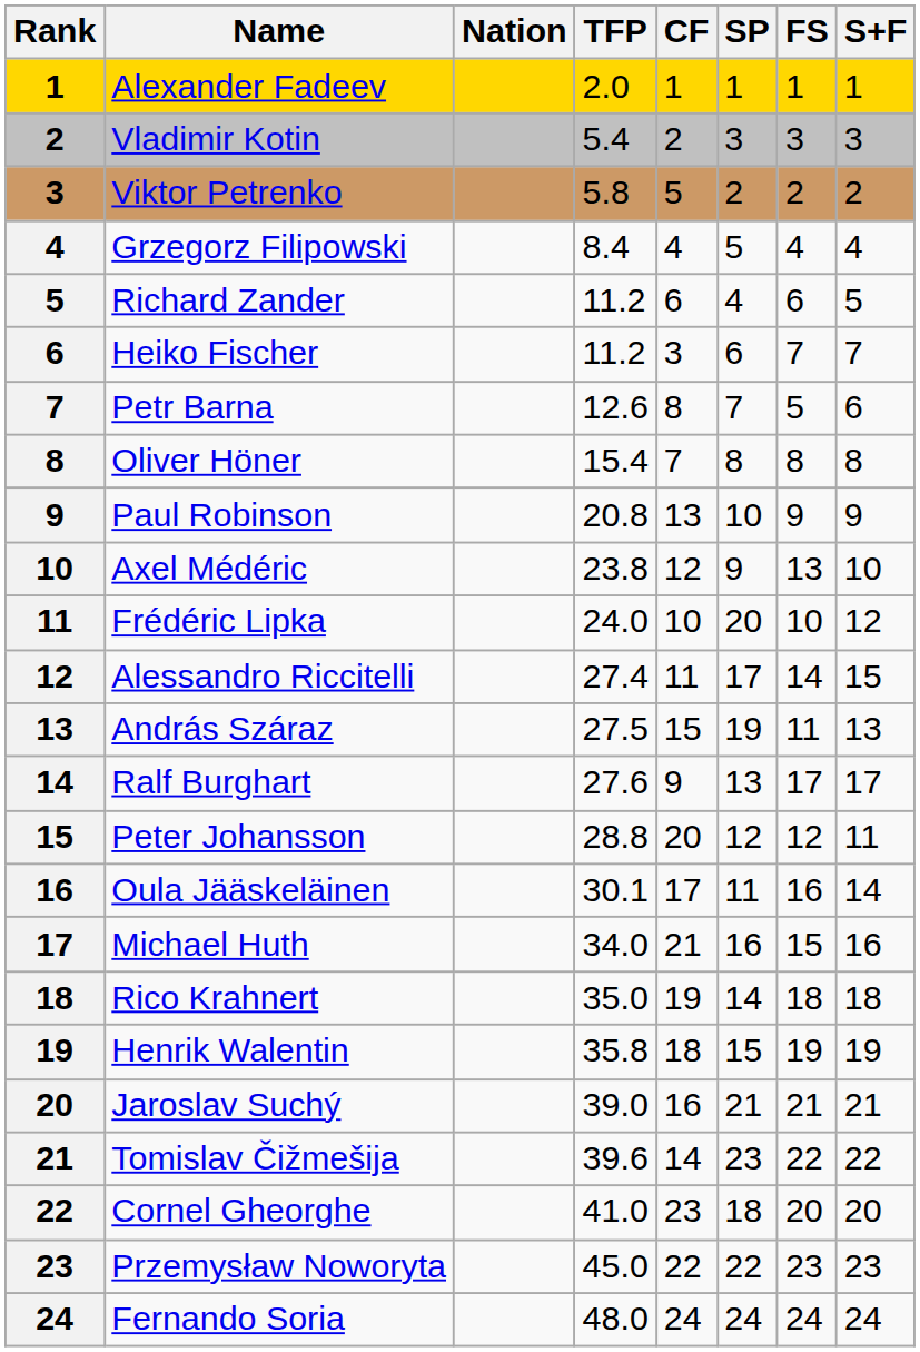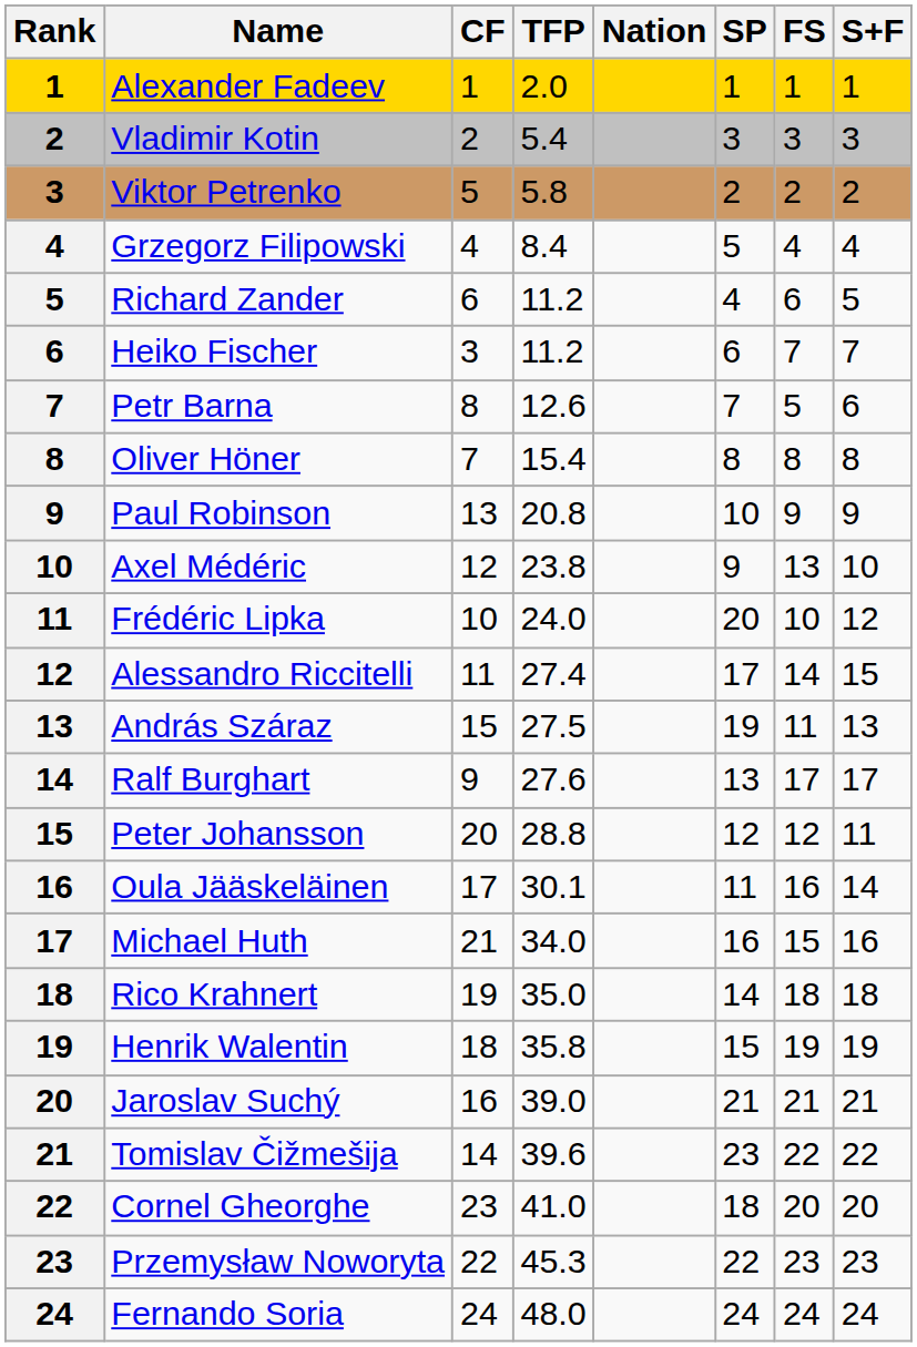 <table class="wikitable">
 <tr>
 <th>Rank</th>
 <th>Name</th>
+<th>CF</th>
+<th>TFP</th>
 <th>Nation</th>
-<th>TFP</th>
-<th>CF</th>
 <th>SP</th>
 <th>FS</th>
 <th>S+F</th>
 </tr>
 <tr bgcolor="gold">
 <td align="center"><strong>1</strong></td>
 <td><a href='#'>Alexander Fadeev</a></td>
+<td>1</td>
+<td>2.0</td>
 <td></td>
-<td>2.0</td>
-<td>1</td>
 <td>1</td>
 <td>1</td>
 <td>1</td>
 </tr>
 <tr bgcolor="silver">
 <td align="center"><strong>2</strong></td>
 <td><a href='#'>Vladimir Kotin</a></td>
+<td>2</td>
+<td>5.4</td>
 <td></td>
-<td>5.4</td>
-<td>2</td>
 <td>3</td>
 <td>3</td>
 <td>3</td>
 </tr>
 <tr bgcolor="cc9966">
 <td align="center"><strong>3</strong></td>
 <td><a href='#'>Viktor Petrenko</a></td>
+<td>5</td>
+<td>5.8</td>
 <td></td>
-<td>5.8</td>
-<td>5</td>
 <td>2</td>
 <td>2</td>
 <td>2</td>
 </tr>
 <tr>
 <th>4</th>
 <td><a href='#'>Grzegorz Filipowski</a></td>
+<td>4</td>
+<td>8.4</td>
 <td></td>
-<td>8.4</td>
-<td>4</td>
 <td>5</td>
 <td>4</td>
 <td>4</td>
 </tr>
 <tr>
 <th>5</th>
 <td><a href='#'>Richard Zander</a></td>
+<td>6</td>
+<td>11.2</td>
 <td></td>
-<td>11.2</td>
-<td>6</td>
 <td>4</td>
 <td>6</td>
 <td>5</td>
 </tr>
 <tr>
 <th>6</th>
 <td><a href='#'>Heiko Fischer</a></td>
+<td>3</td>
+<td>11.2</td>
 <td></td>
-<td>11.2</td>
-<td>3</td>
 <td>6</td>
 <td>7</td>
 <td>7</td>
 </tr>
 <tr>
 <th>7</th>
 <td><a href='#'>Petr Barna</a></td>
+<td>8</td>
+<td>12.6</td>
 <td></td>
-<td>12.6</td>
-<td>8</td>
 <td>7</td>
 <td>5</td>
 <td>6</td>
 </tr>
 <tr>
 <th>8</th>
 <td><a href='#'>Oliver Höner</a></td>
+<td>7</td>
+<td>15.4</td>
 <td></td>
-<td>15.4</td>
-<td>7</td>
 <td>8</td>
 <td>8</td>
 <td>8</td>
 </tr>
 <tr>
 <th>9</th>
 <td><a href='#'>Paul Robinson</a></td>
+<td>13</td>
+<td>20.8</td>
 <td></td>
-<td>20.8</td>
-<td>13</td>
 <td>10</td>
 <td>9</td>
 <td>9</td>
 </tr>
 <tr>
 <th>10</th>
 <td><a href='#'>Axel Médéric</a></td>
+<td>12</td>
+<td>23.8</td>
 <td></td>
-<td>23.8</td>
-<td>12</td>
 <td>9</td>
 <td>13</td>
 <td>10</td>
 </tr>
 <tr>
 <th>11</th>
 <td><a href='#'>Frédéric Lipka</a></td>
+<td>10</td>
+<td>24.0</td>
 <td></td>
-<td>24.0</td>
-<td>10</td>
 <td>20</td>
 <td>10</td>
 <td>12</td>
 </tr>
 <tr>
 <th>12</th>
 <td><a href='#'>Alessandro Riccitelli</a></td>
+<td>11</td>
+<td>27.4</td>
 <td></td>
-<td>27.4</td>
-<td>11</td>
 <td>17</td>
 <td>14</td>
 <td>15</td>
 </tr>
 <tr>
 <th>13</th>
 <td><a href='#'>András Száraz</a></td>
+<td>15</td>
+<td>27.5</td>
 <td></td>
-<td>27.5</td>
-<td>15</td>
 <td>19</td>
 <td>11</td>
 <td>13</td>
 </tr>
 <tr>
 <th>14</th>
 <td><a href='#'>Ralf Burghart</a></td>
+<td>9</td>
+<td>27.6</td>
 <td></td>
-<td>27.6</td>
-<td>9</td>
 <td>13</td>
 <td>17</td>
 <td>17</td>
 </tr>
 <tr>
 <th>15</th>
 <td><a href='#'>Peter Johansson</a></td>
+<td>20</td>
+<td>28.8</td>
 <td></td>
-<td>28.8</td>
-<td>20</td>
 <td>12</td>
 <td>12</td>
 <td>11</td>
 </tr>
 <tr>
 <th>16</th>
 <td><a href='#'>Oula Jääskeläinen</a></td>
+<td>17</td>
+<td>30.1</td>
 <td></td>
-<td>30.1</td>
-<td>17</td>
 <td>11</td>
 <td>16</td>
 <td>14</td>
 </tr>
 <tr>
 <th>17</th>
 <td><a href='#'>Michael Huth</a></td>
+<td>21</td>
+<td>34.0</td>
 <td></td>
-<td>34.0</td>
-<td>21</td>
 <td>16</td>
 <td>15</td>
 <td>16</td>
 </tr>
 <tr>
 <th>18</th>
 <td><a href='#'>Rico Krahnert</a></td>
+<td>19</td>
+<td>35.0</td>
 <td></td>
-<td>35.0</td>
-<td>19</td>
 <td>14</td>
 <td>18</td>
 <td>18</td>
 </tr>
 <tr>
 <th>19</th>
 <td><a href='#'>Henrik Walentin</a></td>
+<td>18</td>
+<td>35.8</td>
 <td></td>
-<td>35.8</td>
-<td>18</td>
 <td>15</td>
 <td>19</td>
 <td>19</td>
 </tr>
 <tr>
 <th>20</th>
 <td><a href='#'>Jaroslav Suchý</a></td>
+<td>16</td>
+<td>39.0</td>
 <td></td>
-<td>39.0</td>
-<td>16</td>
 <td>21</td>
 <td>21</td>
 <td>21</td>
 </tr>
 <tr>
 <th>21</th>
 <td><a href='#'>Tomislav Čižmešija</a></td>
+<td>14</td>
+<td>39.6</td>
 <td></td>
-<td>39.6</td>
-<td>14</td>
 <td>23</td>
 <td>22</td>
 <td>22</td>
 </tr>
 <tr>
 <th>22</th>
 <td><a href='#'>Cornel Gheorghe</a></td>
+<td>23</td>
+<td>41.0</td>
 <td></td>
-<td>41.0</td>
-<td>23</td>
 <td>18</td>
 <td>20</td>
 <td>20</td>
 </tr>
 <tr>
 <th>23</th>
 <td><a href='#'>Przemysław Noworyta</a></td>
+<td>22</td>
+<td>45.3</td>
 <td></td>
-<td>45.0</td>
-<td>22</td>
 <td>22</td>
 <td>23</td>
 <td>23</td>
 </tr>
 <tr>
 <th>24</th>
 <td><a href='#'>Fernando Soria</a></td>
+<td>24</td>
+<td>48.0</td>
 <td></td>
-<td>48.0</td>
-<td>24</td>
 <td>24</td>
 <td>24</td>
 <td>24</td>
 </tr>
 </table>
